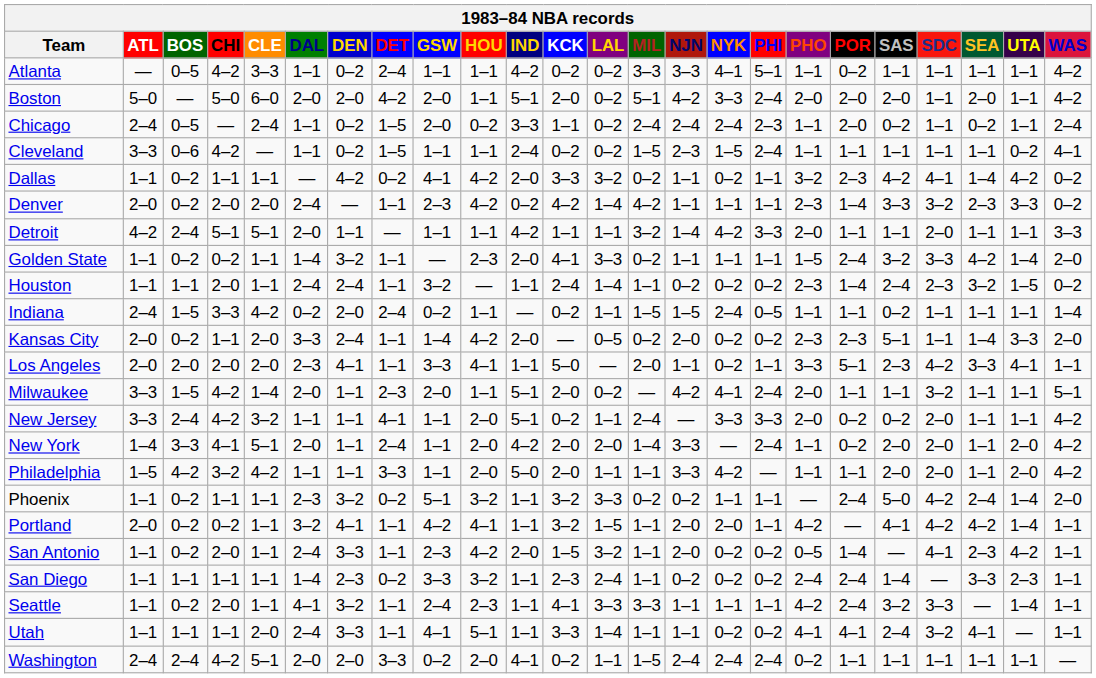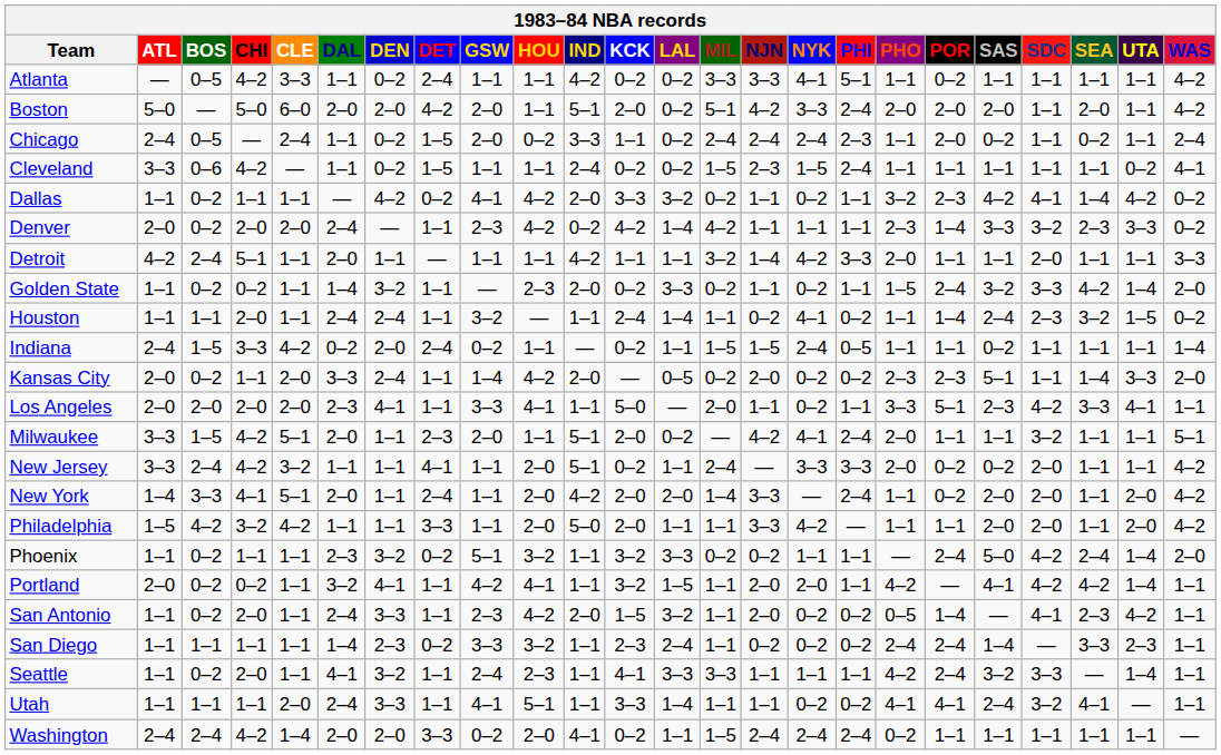 <table class="wikitable" style="font-size:95%; text-align:center;">
 <tr>
 <th colspan=24>1983–84 NBA records</th>
 </tr>
 <tr>
 <th width=100>Team</th>
 <th style="background:#FF0000;color:#FFFFFF;width=35">ATL</th>
 <th style="background:#006400;color:#FFFFFF;width=35">BOS</th>
 <th style="background:#FF0000;color:#000000;width=35">CHI</th>
 <th style="background:#FF8C00;color:#FFFFFF;width=35">CLE</th>
 <th style="background:#008000;color:#00008B;width=35">DAL</th>
 <th style="background:#0000CD;color:#FFD700;width=35">DEN</th>
 <th style="background:#0000FF;color:#FF0000;width=35">DET</th>
 <th style="background:#0000FF;color:#FFD700;width=35">GSW</th>
 <th style="background:#FF0000;color:#FFD700;width=35">HOU</th>
 <th style="background:#000080;color:#FFD700;width=35">IND</th>
 <th style="background:#0000FF;color:#FFFFFF;width=35">KCK</th>
 <th style="background:#800080;color:#FFD700;width=35">LAL</th>
 <th style="background:#006400;color:#B22222;width=35">MIL</th>
 <th style="background:#B0170C;color:#00056D;width=35">NJN</th>
 <th style="background:#0000FF;color:#FF8C00;width=35">NYK</th>
 <th style="background:#FF0000;color:#0000FF;width=35">PHI</th>
 <th style="background:#800080;color:#FF4500;width=35">PHO</th>
 <th style="background:#000000;color:#FF0000;width=35">POR</th>
 <th style="background:#000000;color:#C0C0C0;width=35">SAS</th>
 <th style="background:#F9160D;color:#1A2E8B;width=35">SDC</th>
 <th style="background:#005831;color:#FFC322;width=35">SEA</th>
 <th style="background:#36004A;color:#FFFF00;width=35">UTA</th>
 <th style="background:#DC143C;color:#0000CD;width=35">WAS</th>
 </tr>
 <tr>
 <td style="text-align:left;"><a href='#'>Atlanta</a></td>
 <td>—</td>
 <td>0–5</td>
 <td>4–2</td>
 <td>3–3</td>
 <td>1–1</td>
 <td>0–2</td>
 <td>2–4</td>
 <td>1–1</td>
 <td>1–1</td>
 <td>4–2</td>
 <td>0–2</td>
 <td>0–2</td>
 <td>3–3</td>
 <td>3–3</td>
 <td>4–1</td>
 <td>5–1</td>
 <td>1–1</td>
 <td>0–2</td>
 <td>1–1</td>
 <td>1–1</td>
 <td>1–1</td>
 <td>1–1</td>
 <td>4–2</td>
 </tr>
 <tr>
 <td style="text-align:left;"><a href='#'>Boston</a></td>
 <td>5–0</td>
 <td>—</td>
 <td>5–0</td>
 <td>6–0</td>
 <td>2–0</td>
 <td>2–0</td>
 <td>4–2</td>
 <td>2–0</td>
 <td>1–1</td>
 <td>5–1</td>
 <td>2–0</td>
 <td>0–2</td>
 <td>5–1</td>
 <td>4–2</td>
 <td>3–3</td>
 <td>2–4</td>
 <td>2–0</td>
 <td>2–0</td>
 <td>2–0</td>
 <td>1–1</td>
 <td>2–0</td>
 <td>1–1</td>
 <td>4–2</td>
 </tr>
 <tr>
 <td style="text-align:left;"><a href='#'>Chicago</a></td>
 <td>2–4</td>
 <td>0–5</td>
 <td>—</td>
 <td>2–4</td>
 <td>1–1</td>
 <td>0–2</td>
 <td>1–5</td>
 <td>2–0</td>
 <td>0–2</td>
 <td>3–3</td>
 <td>1–1</td>
 <td>0–2</td>
 <td>2–4</td>
 <td>2–4</td>
 <td>2–4</td>
 <td>2–3</td>
 <td>1–1</td>
 <td>2–0</td>
 <td>0–2</td>
 <td>1–1</td>
 <td>0–2</td>
 <td>1–1</td>
 <td>2–4</td>
 </tr>
 <tr>
 <td style="text-align:left;"><a href='#'>Cleveland</a></td>
 <td>3–3</td>
 <td>0–6</td>
 <td>4–2</td>
 <td>—</td>
 <td>1–1</td>
 <td>0–2</td>
 <td>1–5</td>
 <td>1–1</td>
 <td>1–1</td>
 <td>2–4</td>
 <td>0–2</td>
 <td>0–2</td>
 <td>1–5</td>
 <td>2–3</td>
 <td>1–5</td>
 <td>2–4</td>
 <td>1–1</td>
 <td>1–1</td>
 <td>1–1</td>
 <td>1–1</td>
 <td>1–1</td>
 <td>0–2</td>
 <td>4–1</td>
 </tr>
 <tr>
 <td style="text-align:left;"><a href='#'>Dallas</a></td>
 <td>1–1</td>
 <td>0–2</td>
 <td>1–1</td>
 <td>1–1</td>
 <td>—</td>
 <td>4–2</td>
 <td>0–2</td>
 <td>4–1</td>
 <td>4–2</td>
 <td>2–0</td>
 <td>3–3</td>
 <td>3–2</td>
 <td>0–2</td>
 <td>1–1</td>
 <td>0–2</td>
 <td>1–1</td>
 <td>3–2</td>
 <td>2–3</td>
 <td>4–2</td>
 <td>4–1</td>
 <td>1–4</td>
 <td>4–2</td>
 <td>0–2</td>
 </tr>
 <tr>
 <td style="text-align:left;"><a href='#'>Denver</a></td>
 <td>2–0</td>
 <td>0–2</td>
 <td>2–0</td>
 <td>2–0</td>
 <td>2–4</td>
 <td>—</td>
 <td>1–1</td>
 <td>2–3</td>
 <td>4–2</td>
 <td>0–2</td>
 <td>4–2</td>
 <td>1–4</td>
 <td>4–2</td>
 <td>1–1</td>
 <td>1–1</td>
 <td>1–1</td>
 <td>2–3</td>
 <td>1–4</td>
 <td>3–3</td>
 <td>3–2</td>
 <td>2–3</td>
 <td>3–3</td>
 <td>0–2</td>
 </tr>
 <tr>
 <td style="text-align:left;"><a href='#'>Detroit</a></td>
 <td>4–2</td>
 <td>2–4</td>
 <td>5–1</td>
-<td>5–1</td>
+<td>1–1</td>
 <td>2–0</td>
 <td>1–1</td>
 <td>—</td>
 <td>1–1</td>
 <td>1–1</td>
 <td>4–2</td>
 <td>1–1</td>
 <td>1–1</td>
 <td>3–2</td>
 <td>1–4</td>
 <td>4–2</td>
 <td>3–3</td>
 <td>2–0</td>
 <td>1–1</td>
 <td>1–1</td>
 <td>2–0</td>
 <td>1–1</td>
 <td>1–1</td>
 <td>3–3</td>
 </tr>
 <tr>
 <td style="text-align:left;"><a href='#'>Golden State</a></td>
 <td>1–1</td>
 <td>0–2</td>
 <td>0–2</td>
 <td>1–1</td>
 <td>1–4</td>
 <td>3–2</td>
 <td>1–1</td>
 <td>—</td>
 <td>2–3</td>
 <td>2–0</td>
-<td>4–1</td>
+<td>0–2</td>
 <td>3–3</td>
 <td>0–2</td>
 <td>1–1</td>
-<td>1–1</td>
+<td>0–2</td>
 <td>1–1</td>
 <td>1–5</td>
 <td>2–4</td>
 <td>3–2</td>
 <td>3–3</td>
 <td>4–2</td>
 <td>1–4</td>
 <td>2–0</td>
 </tr>
 <tr>
 <td style="text-align:left;"><a href='#'>Houston</a></td>
 <td>1–1</td>
 <td>1–1</td>
 <td>2–0</td>
 <td>1–1</td>
 <td>2–4</td>
 <td>2–4</td>
 <td>1–1</td>
 <td>3–2</td>
 <td>—</td>
 <td>1–1</td>
 <td>2–4</td>
 <td>1–4</td>
 <td>1–1</td>
 <td>0–2</td>
+<td>4–1</td>
 <td>0–2</td>
-<td>0–2</td>
-<td>2–3</td>
+<td>1–1</td>
 <td>1–4</td>
 <td>2–4</td>
 <td>2–3</td>
 <td>3–2</td>
 <td>1–5</td>
 <td>0–2</td>
 </tr>
 <tr>
 <td style="text-align:left;"><a href='#'>Indiana</a></td>
 <td>2–4</td>
 <td>1–5</td>
 <td>3–3</td>
 <td>4–2</td>
 <td>0–2</td>
 <td>2–0</td>
 <td>2–4</td>
 <td>0–2</td>
 <td>1–1</td>
 <td>—</td>
 <td>0–2</td>
 <td>1–1</td>
 <td>1–5</td>
 <td>1–5</td>
 <td>2–4</td>
 <td>0–5</td>
 <td>1–1</td>
 <td>1–1</td>
 <td>0–2</td>
 <td>1–1</td>
 <td>1–1</td>
 <td>1–1</td>
 <td>1–4</td>
 </tr>
 <tr>
 <td style="text-align:left;"><a href='#'>Kansas City</a></td>
 <td>2–0</td>
 <td>0–2</td>
 <td>1–1</td>
 <td>2–0</td>
 <td>3–3</td>
 <td>2–4</td>
 <td>1–1</td>
 <td>1–4</td>
 <td>4–2</td>
 <td>2–0</td>
 <td>—</td>
 <td>0–5</td>
 <td>0–2</td>
 <td>2–0</td>
 <td>0–2</td>
 <td>0–2</td>
 <td>2–3</td>
 <td>2–3</td>
 <td>5–1</td>
 <td>1–1</td>
 <td>1–4</td>
 <td>3–3</td>
 <td>2–0</td>
 </tr>
 <tr>
 <td style="text-align:left;"><a href='#'>Los Angeles</a></td>
 <td>2–0</td>
 <td>2–0</td>
 <td>2–0</td>
 <td>2–0</td>
 <td>2–3</td>
 <td>4–1</td>
 <td>1–1</td>
 <td>3–3</td>
 <td>4–1</td>
 <td>1–1</td>
 <td>5–0</td>
 <td>—</td>
 <td>2–0</td>
 <td>1–1</td>
 <td>0–2</td>
 <td>1–1</td>
 <td>3–3</td>
 <td>5–1</td>
 <td>2–3</td>
 <td>4–2</td>
 <td>3–3</td>
 <td>4–1</td>
 <td>1–1</td>
 </tr>
 <tr>
 <td style="text-align:left;"><a href='#'>Milwaukee</a></td>
 <td>3–3</td>
 <td>1–5</td>
 <td>4–2</td>
-<td>1–4</td>
+<td>5–1</td>
 <td>2–0</td>
 <td>1–1</td>
 <td>2–3</td>
 <td>2–0</td>
 <td>1–1</td>
 <td>5–1</td>
 <td>2–0</td>
 <td>0–2</td>
 <td>—</td>
 <td>4–2</td>
 <td>4–1</td>
 <td>2–4</td>
 <td>2–0</td>
 <td>1–1</td>
 <td>1–1</td>
 <td>3–2</td>
 <td>1–1</td>
 <td>1–1</td>
 <td>5–1</td>
 </tr>
 <tr>
 <td style="text-align:left;"><a href='#'>New Jersey</a></td>
 <td>3–3</td>
 <td>2–4</td>
 <td>4–2</td>
 <td>3–2</td>
 <td>1–1</td>
 <td>1–1</td>
 <td>4–1</td>
 <td>1–1</td>
 <td>2–0</td>
 <td>5–1</td>
 <td>0–2</td>
 <td>1–1</td>
 <td>2–4</td>
 <td>—</td>
 <td>3–3</td>
 <td>3–3</td>
 <td>2–0</td>
 <td>0–2</td>
 <td>0–2</td>
 <td>2–0</td>
 <td>1–1</td>
 <td>1–1</td>
 <td>4–2</td>
 </tr>
 <tr>
 <td style="text-align:left;"><a href='#'>New York</a></td>
 <td>1–4</td>
 <td>3–3</td>
 <td>4–1</td>
 <td>5–1</td>
 <td>2–0</td>
 <td>1–1</td>
 <td>2–4</td>
 <td>1–1</td>
 <td>2–0</td>
 <td>4–2</td>
 <td>2–0</td>
 <td>2–0</td>
 <td>1–4</td>
 <td>3–3</td>
 <td>—</td>
 <td>2–4</td>
 <td>1–1</td>
 <td>0–2</td>
 <td>2–0</td>
 <td>2–0</td>
 <td>1–1</td>
 <td>2–0</td>
 <td>4–2</td>
 </tr>
 <tr>
 <td style="text-align:left;"><a href='#'>Philadelphia</a></td>
 <td>1–5</td>
 <td>4–2</td>
 <td>3–2</td>
 <td>4–2</td>
 <td>1–1</td>
 <td>1–1</td>
 <td>3–3</td>
 <td>1–1</td>
 <td>2–0</td>
 <td>5–0</td>
 <td>2–0</td>
 <td>1–1</td>
 <td>1–1</td>
 <td>3–3</td>
 <td>4–2</td>
 <td>—</td>
 <td>1–1</td>
 <td>1–1</td>
 <td>2–0</td>
 <td>2–0</td>
 <td>1–1</td>
 <td>2–0</td>
 <td>4–2</td>
 </tr>
 <tr>
 <td style="text-align:left;">Phoenix</td>
 <td>1–1</td>
 <td>0–2</td>
 <td>1–1</td>
 <td>1–1</td>
 <td>2–3</td>
 <td>3–2</td>
 <td>0–2</td>
 <td>5–1</td>
 <td>3–2</td>
 <td>1–1</td>
 <td>3–2</td>
 <td>3–3</td>
 <td>0–2</td>
 <td>0–2</td>
 <td>1–1</td>
 <td>1–1</td>
 <td>—</td>
 <td>2–4</td>
 <td>5–0</td>
 <td>4–2</td>
 <td>2–4</td>
 <td>1–4</td>
 <td>2–0</td>
 </tr>
 <tr>
 <td style="text-align:left;"><a href='#'>Portland</a></td>
 <td>2–0</td>
 <td>0–2</td>
 <td>0–2</td>
 <td>1–1</td>
 <td>3–2</td>
 <td>4–1</td>
 <td>1–1</td>
 <td>4–2</td>
 <td>4–1</td>
 <td>1–1</td>
 <td>3–2</td>
 <td>1–5</td>
 <td>1–1</td>
 <td>2–0</td>
 <td>2–0</td>
 <td>1–1</td>
 <td>4–2</td>
 <td>—</td>
 <td>4–1</td>
 <td>4–2</td>
 <td>4–2</td>
 <td>1–4</td>
 <td>1–1</td>
 </tr>
 <tr>
 <td style="text-align:left;"><a href='#'>San Antonio</a></td>
 <td>1–1</td>
 <td>0–2</td>
 <td>2–0</td>
 <td>1–1</td>
 <td>2–4</td>
 <td>3–3</td>
 <td>1–1</td>
 <td>2–3</td>
 <td>4–2</td>
 <td>2–0</td>
 <td>1–5</td>
 <td>3–2</td>
 <td>1–1</td>
 <td>2–0</td>
 <td>0–2</td>
 <td>0–2</td>
 <td>0–5</td>
 <td>1–4</td>
 <td>—</td>
 <td>4–1</td>
 <td>2–3</td>
 <td>4–2</td>
 <td>1–1</td>
 </tr>
 <tr>
 <td style="text-align:left;"><a href='#'>San Diego</a></td>
 <td>1–1</td>
 <td>1–1</td>
 <td>1–1</td>
 <td>1–1</td>
 <td>1–4</td>
 <td>2–3</td>
 <td>0–2</td>
 <td>3–3</td>
 <td>3–2</td>
 <td>1–1</td>
 <td>2–3</td>
 <td>2–4</td>
 <td>1–1</td>
 <td>0–2</td>
 <td>0–2</td>
 <td>0–2</td>
 <td>2–4</td>
 <td>2–4</td>
 <td>1–4</td>
 <td>—</td>
 <td>3–3</td>
 <td>2–3</td>
 <td>1–1</td>
 </tr>
 <tr>
 <td style="text-align:left;"><a href='#'>Seattle</a></td>
 <td>1–1</td>
 <td>0–2</td>
 <td>2–0</td>
 <td>1–1</td>
 <td>4–1</td>
 <td>3–2</td>
 <td>1–1</td>
 <td>2–4</td>
 <td>2–3</td>
 <td>1–1</td>
 <td>4–1</td>
 <td>3–3</td>
 <td>3–3</td>
 <td>1–1</td>
 <td>1–1</td>
 <td>1–1</td>
 <td>4–2</td>
 <td>2–4</td>
 <td>3–2</td>
 <td>3–3</td>
 <td>—</td>
 <td>1–4</td>
 <td>1–1</td>
 </tr>
 <tr>
 <td style="text-align:left;"><a href='#'>Utah</a></td>
 <td>1–1</td>
 <td>1–1</td>
 <td>1–1</td>
 <td>2–0</td>
 <td>2–4</td>
 <td>3–3</td>
 <td>1–1</td>
 <td>4–1</td>
 <td>5–1</td>
 <td>1–1</td>
 <td>3–3</td>
 <td>1–4</td>
 <td>1–1</td>
 <td>1–1</td>
 <td>0–2</td>
 <td>0–2</td>
 <td>4–1</td>
 <td>4–1</td>
 <td>2–4</td>
 <td>3–2</td>
 <td>4–1</td>
 <td>—</td>
 <td>1–1</td>
 </tr>
 <tr>
 <td style="text-align:left;"><a href='#'>Washington</a></td>
 <td>2–4</td>
 <td>2–4</td>
 <td>4–2</td>
-<td>5–1</td>
+<td>1–4</td>
 <td>2–0</td>
 <td>2–0</td>
 <td>3–3</td>
 <td>0–2</td>
 <td>2–0</td>
 <td>4–1</td>
 <td>0–2</td>
 <td>1–1</td>
 <td>1–5</td>
 <td>2–4</td>
 <td>2–4</td>
 <td>2–4</td>
 <td>0–2</td>
 <td>1–1</td>
 <td>1–1</td>
 <td>1–1</td>
 <td>1–1</td>
 <td>1–1</td>
 <td>—</td>
 </tr>
 </table>
